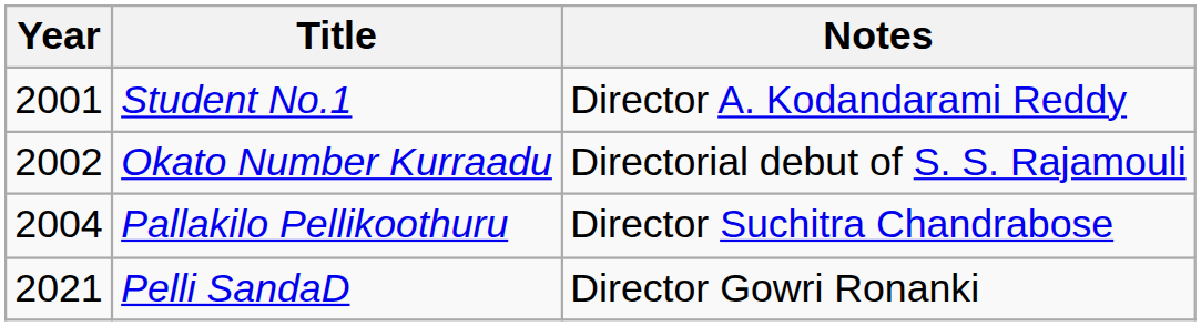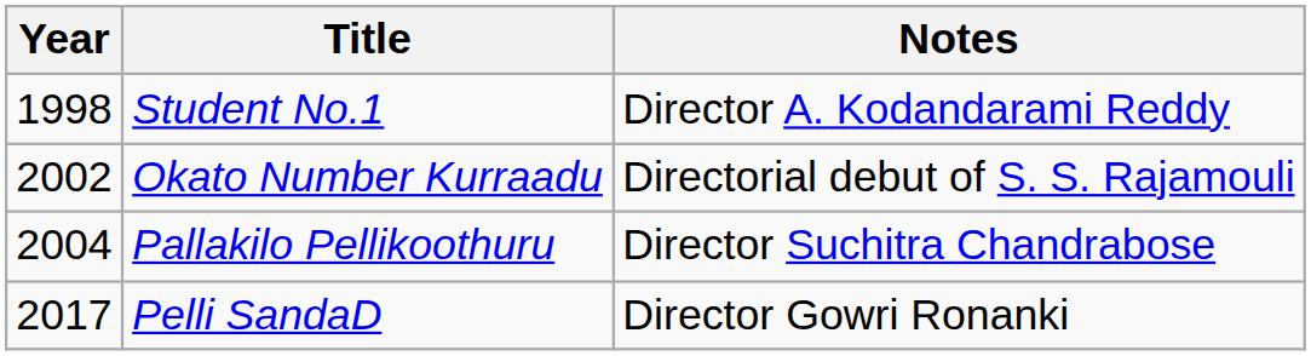 <table class="wikitable sortable">
 <tr>
 <th>Year</th>
 <th>Title</th>
 <th>Notes</th>
 </tr>
 <tr>
-<td>2001</td>
+<td>1998</td>
 <td><em><a href='#'>Student No.1</a></em></td>
 <td>Director <a href='#'>A. Kodandarami Reddy</a></td>
 </tr>
 <tr>
 <td>2002</td>
 <td><em><a href='#'>Okato Number Kurraadu</a></em></td>
 <td>Directorial debut of <a href='#'>S. S. Rajamouli</a></td>
 </tr>
 <tr>
 <td>2004</td>
 <td><em><a href='#'>Pallakilo Pellikoothuru</a></em></td>
 <td>Director <a href='#'>Suchitra Chandrabose</a></td>
 </tr>
 <tr>
-<td>2021</td>
+<td>2017</td>
 <td><em><a href='#'>Pelli SandaD</a></em></td>
 <td>Director Gowri Ronanki</td>
 </tr>
 </table>
